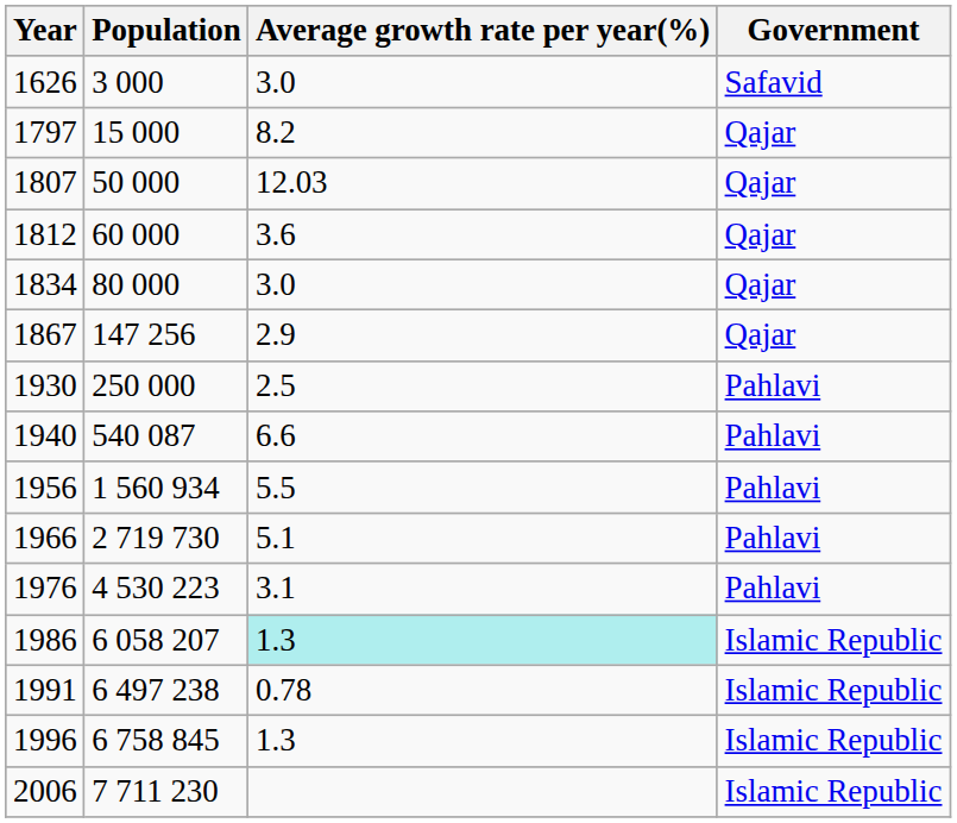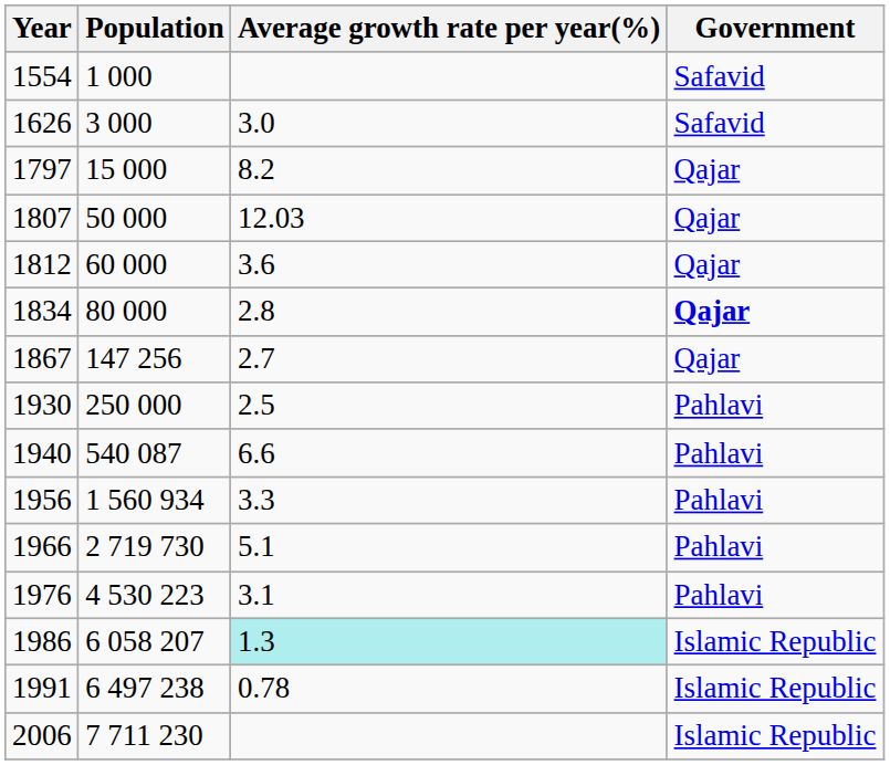 <table class="wikitable sortable mw-collapsible">
 <tr>
 <th>Year</th>
 <th>Population</th>
 <th>Average growth rate per year(%)</th>
 <th>Government</th>
+</tr>
+<tr>
+<td>1554</td>
+<td>1 000</td>
+<td></td>
+<td><a href='#'>Safavid</a></td>
 </tr>
 <tr>
 <td>1626</td>
 <td>3 000</td>
 <td>3.0</td>
 <td><a href='#'>Safavid</a></td>
 </tr>
 <tr>
 <td>1797</td>
 <td>15 000</td>
 <td>8.2</td>
 <td><a href='#'>Qajar</a></td>
 </tr>
 <tr>
 <td>1807</td>
 <td>50 000</td>
 <td>12.03</td>
 <td><a href='#'>Qajar</a></td>
 </tr>
 <tr>
 <td>1812</td>
 <td>60 000</td>
 <td>3.6</td>
 <td><a href='#'>Qajar</a></td>
 </tr>
 <tr>
 <td>1834</td>
 <td>80 000</td>
-<td>3.0</td>
-<td><a href='#'>Qajar</a></td>
+<td>2.8</td>
+<td><strong><a href='#'>Qajar</a></strong></td>
 </tr>
 <tr>
 <td>1867</td>
 <td>147 256</td>
-<td>2.9</td>
+<td>2.7</td>
 <td><a href='#'>Qajar</a></td>
 </tr>
 <tr>
 <td>1930</td>
 <td>250 000</td>
 <td>2.5</td>
 <td><a href='#'>Pahlavi</a></td>
 </tr>
 <tr>
 <td>1940</td>
 <td>540 087</td>
 <td>6.6</td>
 <td><a href='#'>Pahlavi</a></td>
 </tr>
 <tr>
 <td>1956</td>
 <td>1 560 934</td>
-<td>5.5</td>
+<td>3.3</td>
 <td><a href='#'>Pahlavi</a></td>
 </tr>
 <tr>
 <td>1966</td>
 <td>2 719 730</td>
 <td>5.1</td>
 <td><a href='#'>Pahlavi</a></td>
 </tr>
 <tr>
 <td>1976</td>
 <td>4 530 223</td>
 <td>3.1</td>
 <td><a href='#'>Pahlavi</a></td>
 </tr>
 <tr>
 <td>1986</td>
 <td>6 058 207</td>
 <td style="background: paleturquoise;">1.3</td>
 <td><a href='#'>Islamic Republic</a></td>
 </tr>
 <tr>
 <td>1991</td>
 <td>6 497 238</td>
 <td>0.78</td>
 <td><a href='#'>Islamic Republic</a></td>
 </tr>
 <tr>
-<td>1996</td>
-<td>6 758 845</td>
-<td>1.3</td>
-<td><a href='#'>Islamic Republic</a></td>
-</tr>
-<tr>
 <td>2006</td>
 <td>7 711 230</td>
 <td></td>
 <td><a href='#'>Islamic Republic</a></td>
 </tr>
 </table>
